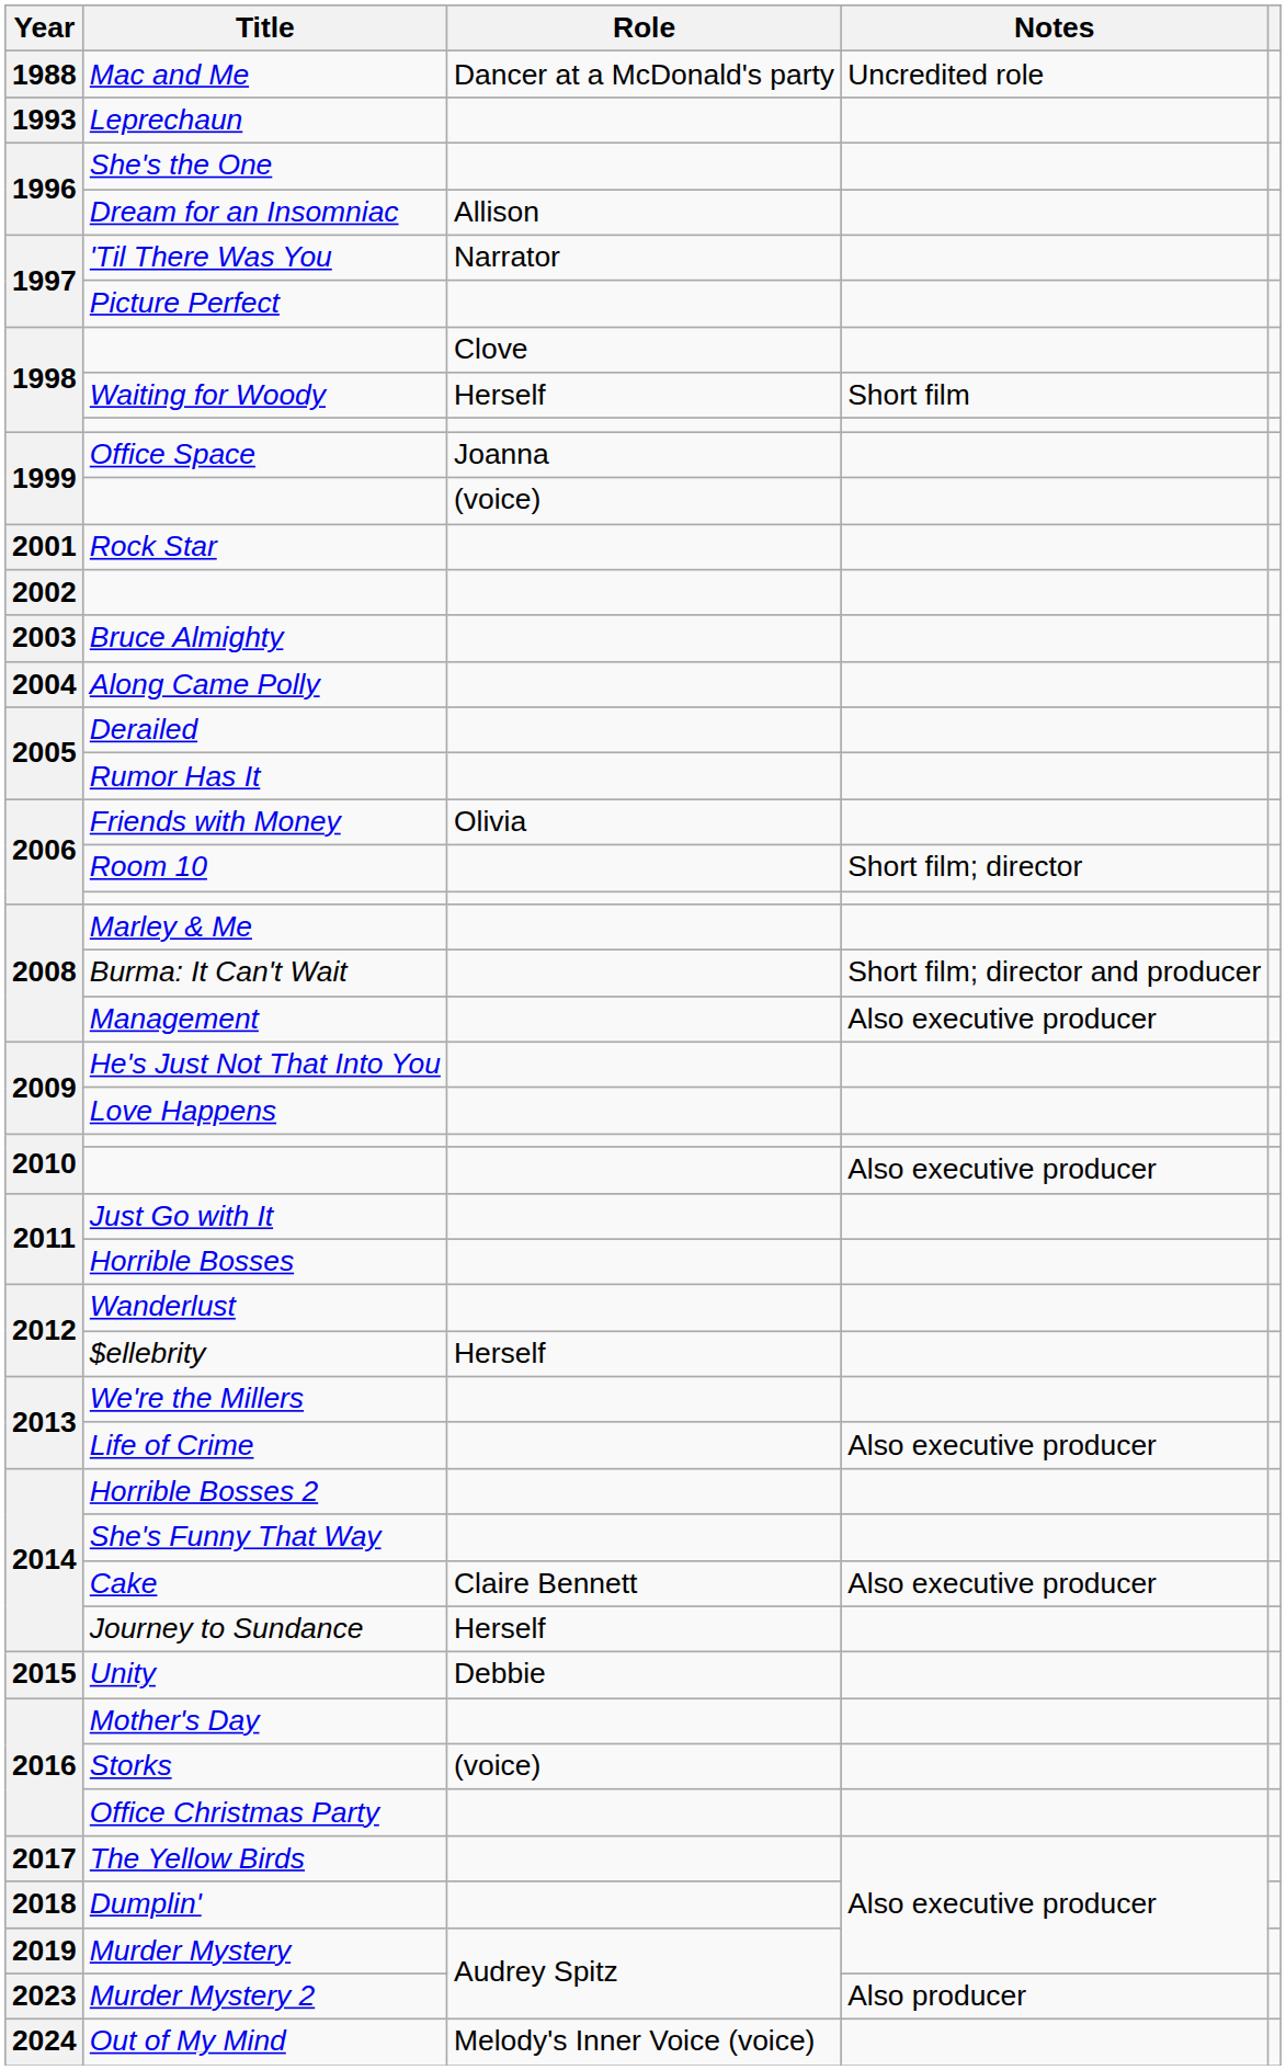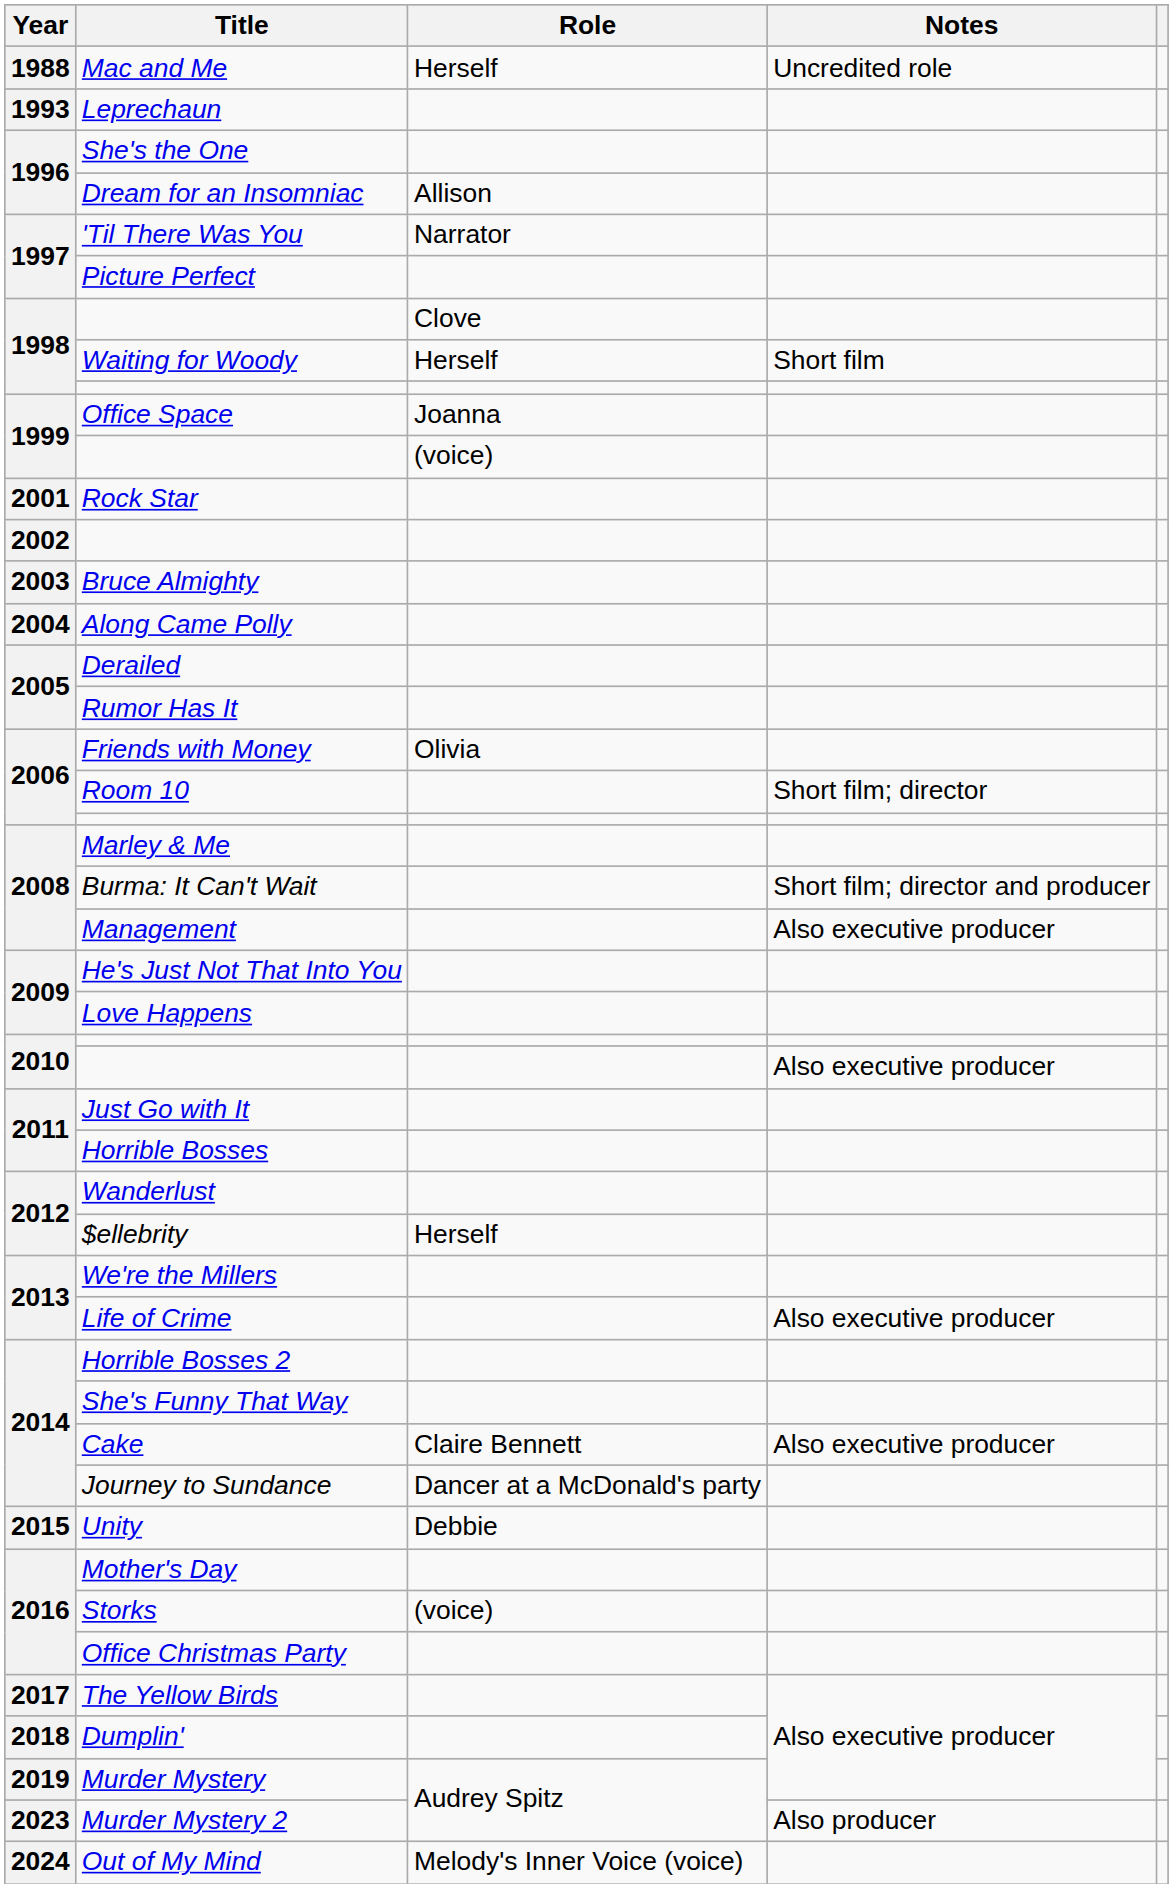 <table class="wikitable plainrowheaders sortable" style="margin-right: 0;">
 <tr>
 <th scope="col">Year</th>
 <th scope="col">Title</th>
 <th scope="col">Role</th>
 <th scope="col" class="unsortable">Notes</th>
 <th scope="col" class="unsortable"></th>
 </tr>
 <tr>
 <th scope="row">1988</th>
 <td><em><a href='#'>Mac and Me</a></em></td>
-<td>Dancer at a McDonald's party</td>
+<td>Herself</td>
 <td>Uncredited role</td>
 <td style="text-align:center;"></td>
 </tr>
 <tr>
 <th scope="row">1993</th>
 <td><em><a href='#'>Leprechaun</a></em></td>
 <td></td>
 <td></td>
 <td style="text-align:center;"></td>
 </tr>
 <tr>
 <th rowspan="2" scope="row">1996</th>
 <td><em><a href='#'>She's the One</a></em></td>
 <td></td>
 <td></td>
 <td style="text-align:center;"></td>
 </tr>
 <tr>
 <td><em><a href='#'>Dream for an Insomniac</a></em></td>
 <td>Allison</td>
 <td></td>
 <td style="text-align:center;"></td>
 </tr>
 <tr>
 <th rowspan="2" scope="row">1997</th>
 <td><em><a href='#'>'Til There Was You</a></em></td>
 <td>Narrator</td>
 <td></td>
 <td style="text-align:center;"></td>
 </tr>
 <tr>
 <td><em><a href='#'>Picture Perfect</a></em></td>
 <td></td>
 <td></td>
 <td style="text-align:center;"></td>
 </tr>
 <tr>
 <th rowspan="3" scope="row">1998</th>
 <td><em></em></td>
 <td>Clove</td>
 <td></td>
 <td style="text-align:center;"></td>
 </tr>
 <tr>
 <td><em><a href='#'>Waiting for Woody</a></em></td>
 <td>Herself</td>
 <td>Short film</td>
 <td style="text-align:center;"></td>
 </tr>
 <tr>
 <td><em></em></td>
 <td></td>
 <td></td>
 <td style="text-align:center;"></td>
 </tr>
 <tr>
 <th rowspan="2" scope="row">1999</th>
 <td><em><a href='#'>Office Space</a></em></td>
 <td>Joanna</td>
 <td></td>
 <td style="text-align:center;"></td>
 </tr>
 <tr>
 <td><em></em></td>
 <td> (voice)</td>
 <td></td>
 <td style="text-align:center;"></td>
 </tr>
 <tr>
 <th scope="row">2001</th>
 <td><em><a href='#'>Rock Star</a></em></td>
 <td></td>
 <td></td>
 <td style="text-align:center;"></td>
 </tr>
 <tr>
 <th scope="row">2002</th>
 <td><em></em></td>
 <td></td>
 <td></td>
 <td style="text-align:center;"></td>
 </tr>
 <tr>
 <th scope="row">2003</th>
 <td><em><a href='#'>Bruce Almighty</a></em></td>
 <td></td>
 <td></td>
 <td style="text-align:center;"></td>
 </tr>
 <tr>
 <th scope="row">2004</th>
 <td><em><a href='#'>Along Came Polly</a></em></td>
 <td></td>
 <td></td>
 <td style="text-align:center;"></td>
 </tr>
 <tr>
 <th rowspan="2" scope="row">2005</th>
 <td><em><a href='#'>Derailed</a></em></td>
 <td></td>
 <td></td>
 <td style="text-align:center;"></td>
 </tr>
 <tr>
 <td><em><a href='#'>Rumor Has It</a></em></td>
 <td></td>
 <td></td>
 <td style="text-align:center;"></td>
 </tr>
 <tr>
 <th rowspan="3" scope="row">2006</th>
 <td><em><a href='#'>Friends with Money</a></em></td>
 <td>Olivia</td>
 <td></td>
 <td style="text-align:center;"></td>
 </tr>
 <tr>
 <td><em><a href='#'>Room 10</a></em></td>
 <td></td>
 <td>Short film; director</td>
 <td style="text-align:center;"></td>
 </tr>
 <tr>
 <td><em></em></td>
 <td></td>
 <td></td>
 <td style="text-align:center;"></td>
 </tr>
 <tr>
 <th rowspan="3" scope="row">2008</th>
 <td><em><a href='#'>Marley & Me</a></em></td>
 <td></td>
 <td></td>
 <td style="text-align:center;"></td>
 </tr>
 <tr>
 <td><em>Burma: It Can't Wait</em></td>
 <td></td>
 <td>Short film; director and producer</td>
 <td style="text-align:center;"></td>
 </tr>
 <tr>
 <td><em><a href='#'>Management</a></em></td>
 <td></td>
 <td>Also executive producer</td>
 <td style="text-align:center;"></td>
 </tr>
 <tr>
 <th rowspan="2" scope="row">2009</th>
 <td><em><a href='#'>He's Just Not That Into You</a></em></td>
 <td></td>
 <td></td>
 <td style="text-align:center;"></td>
 </tr>
 <tr>
 <td><em><a href='#'>Love Happens</a></em></td>
 <td></td>
 <td></td>
 <td style="text-align:center;"></td>
 </tr>
 <tr>
 <th rowspan="2" scope="row">2010</th>
 <td><em></em></td>
 <td></td>
 <td></td>
 <td style="text-align:center;"></td>
 </tr>
 <tr>
 <td><em></em></td>
 <td></td>
 <td>Also executive producer</td>
 <td style="text-align:center;"></td>
 </tr>
 <tr>
 <th rowspan="2" scope="row">2011</th>
 <td><em><a href='#'>Just Go with It</a></em></td>
 <td></td>
 <td></td>
 <td style="text-align:center;"></td>
 </tr>
 <tr>
 <td><em><a href='#'>Horrible Bosses</a></em></td>
 <td></td>
 <td></td>
 <td style="text-align:center;"></td>
 </tr>
 <tr>
 <th rowspan="2" scope="row">2012</th>
 <td><em><a href='#'>Wanderlust</a></em></td>
 <td></td>
 <td></td>
 <td style="text-align:center;"></td>
 </tr>
 <tr>
 <td><em>$ellebrity</em></td>
 <td>Herself</td>
 <td></td>
 <td style="text-align:center;"></td>
 </tr>
 <tr>
 <th rowspan="2" scope="row">2013</th>
 <td><em><a href='#'>We're the Millers</a></em></td>
 <td></td>
 <td></td>
 <td style="text-align:center;"></td>
 </tr>
 <tr>
 <td><em><a href='#'>Life of Crime</a></em></td>
 <td></td>
 <td>Also executive producer</td>
 <td style="text-align:center;"></td>
 </tr>
 <tr>
 <th rowspan="4" scope="row">2014</th>
 <td><em><a href='#'>Horrible Bosses 2</a></em></td>
 <td></td>
 <td></td>
 <td style="text-align:center;"></td>
 </tr>
 <tr>
 <td><em><a href='#'>She's Funny That Way</a></em></td>
 <td></td>
 <td></td>
 <td style="text-align:center;"></td>
 </tr>
 <tr>
 <td><em><a href='#'>Cake</a></em></td>
 <td>Claire Bennett</td>
 <td>Also executive producer</td>
 <td style="text-align:center;"></td>
 </tr>
 <tr>
 <td><em>Journey to Sundance</em></td>
-<td>Herself</td>
+<td>Dancer at a McDonald's party</td>
 <td></td>
 <td style="text-align:center;"></td>
 </tr>
 <tr>
 <th scope="row">2015</th>
 <td><em><a href='#'>Unity</a></em></td>
 <td>Debbie</td>
 <td></td>
 <td style="text-align:center;"></td>
 </tr>
 <tr>
 <th rowspan="3" scope="row">2016</th>
 <td><em><a href='#'>Mother's Day</a></em></td>
 <td></td>
 <td></td>
 <td style="text-align:center;"></td>
 </tr>
 <tr>
 <td><em><a href='#'>Storks</a></em></td>
 <td> (voice)</td>
 <td></td>
 <td style="text-align:center;"></td>
 </tr>
 <tr>
 <td><em><a href='#'>Office Christmas Party</a></em></td>
 <td></td>
 <td></td>
 <td style="text-align:center;"></td>
 </tr>
 <tr>
 <th scope="row">2017</th>
 <td><em><a href='#'>The Yellow Birds</a></em></td>
 <td></td>
 <td rowspan="3">Also executive producer</td>
 <td style="text-align:center;"></td>
 </tr>
 <tr>
 <th scope="row">2018</th>
 <td><em><a href='#'>Dumplin'</a></em></td>
 <td></td>
 <td style="text-align:center;"></td>
 </tr>
 <tr>
 <th scope="row">2019</th>
 <td><em><a href='#'>Murder Mystery</a></em></td>
 <td rowspan="2">Audrey Spitz</td>
 <td style="text-align:center;"></td>
 </tr>
 <tr>
 <th scope="row">2023</th>
 <td><em><a href='#'>Murder Mystery 2</a></em></td>
 <td>Also producer</td>
 <td style="text-align:center;"></td>
 </tr>
 <tr>
 <th scope="row">2024</th>
 <td><em><a href='#'>Out of My Mind</a></em></td>
 <td>Melody's Inner Voice (voice)</td>
 <td></td>
 <td style="text-align:center;"></td>
 </tr>
 </table>
